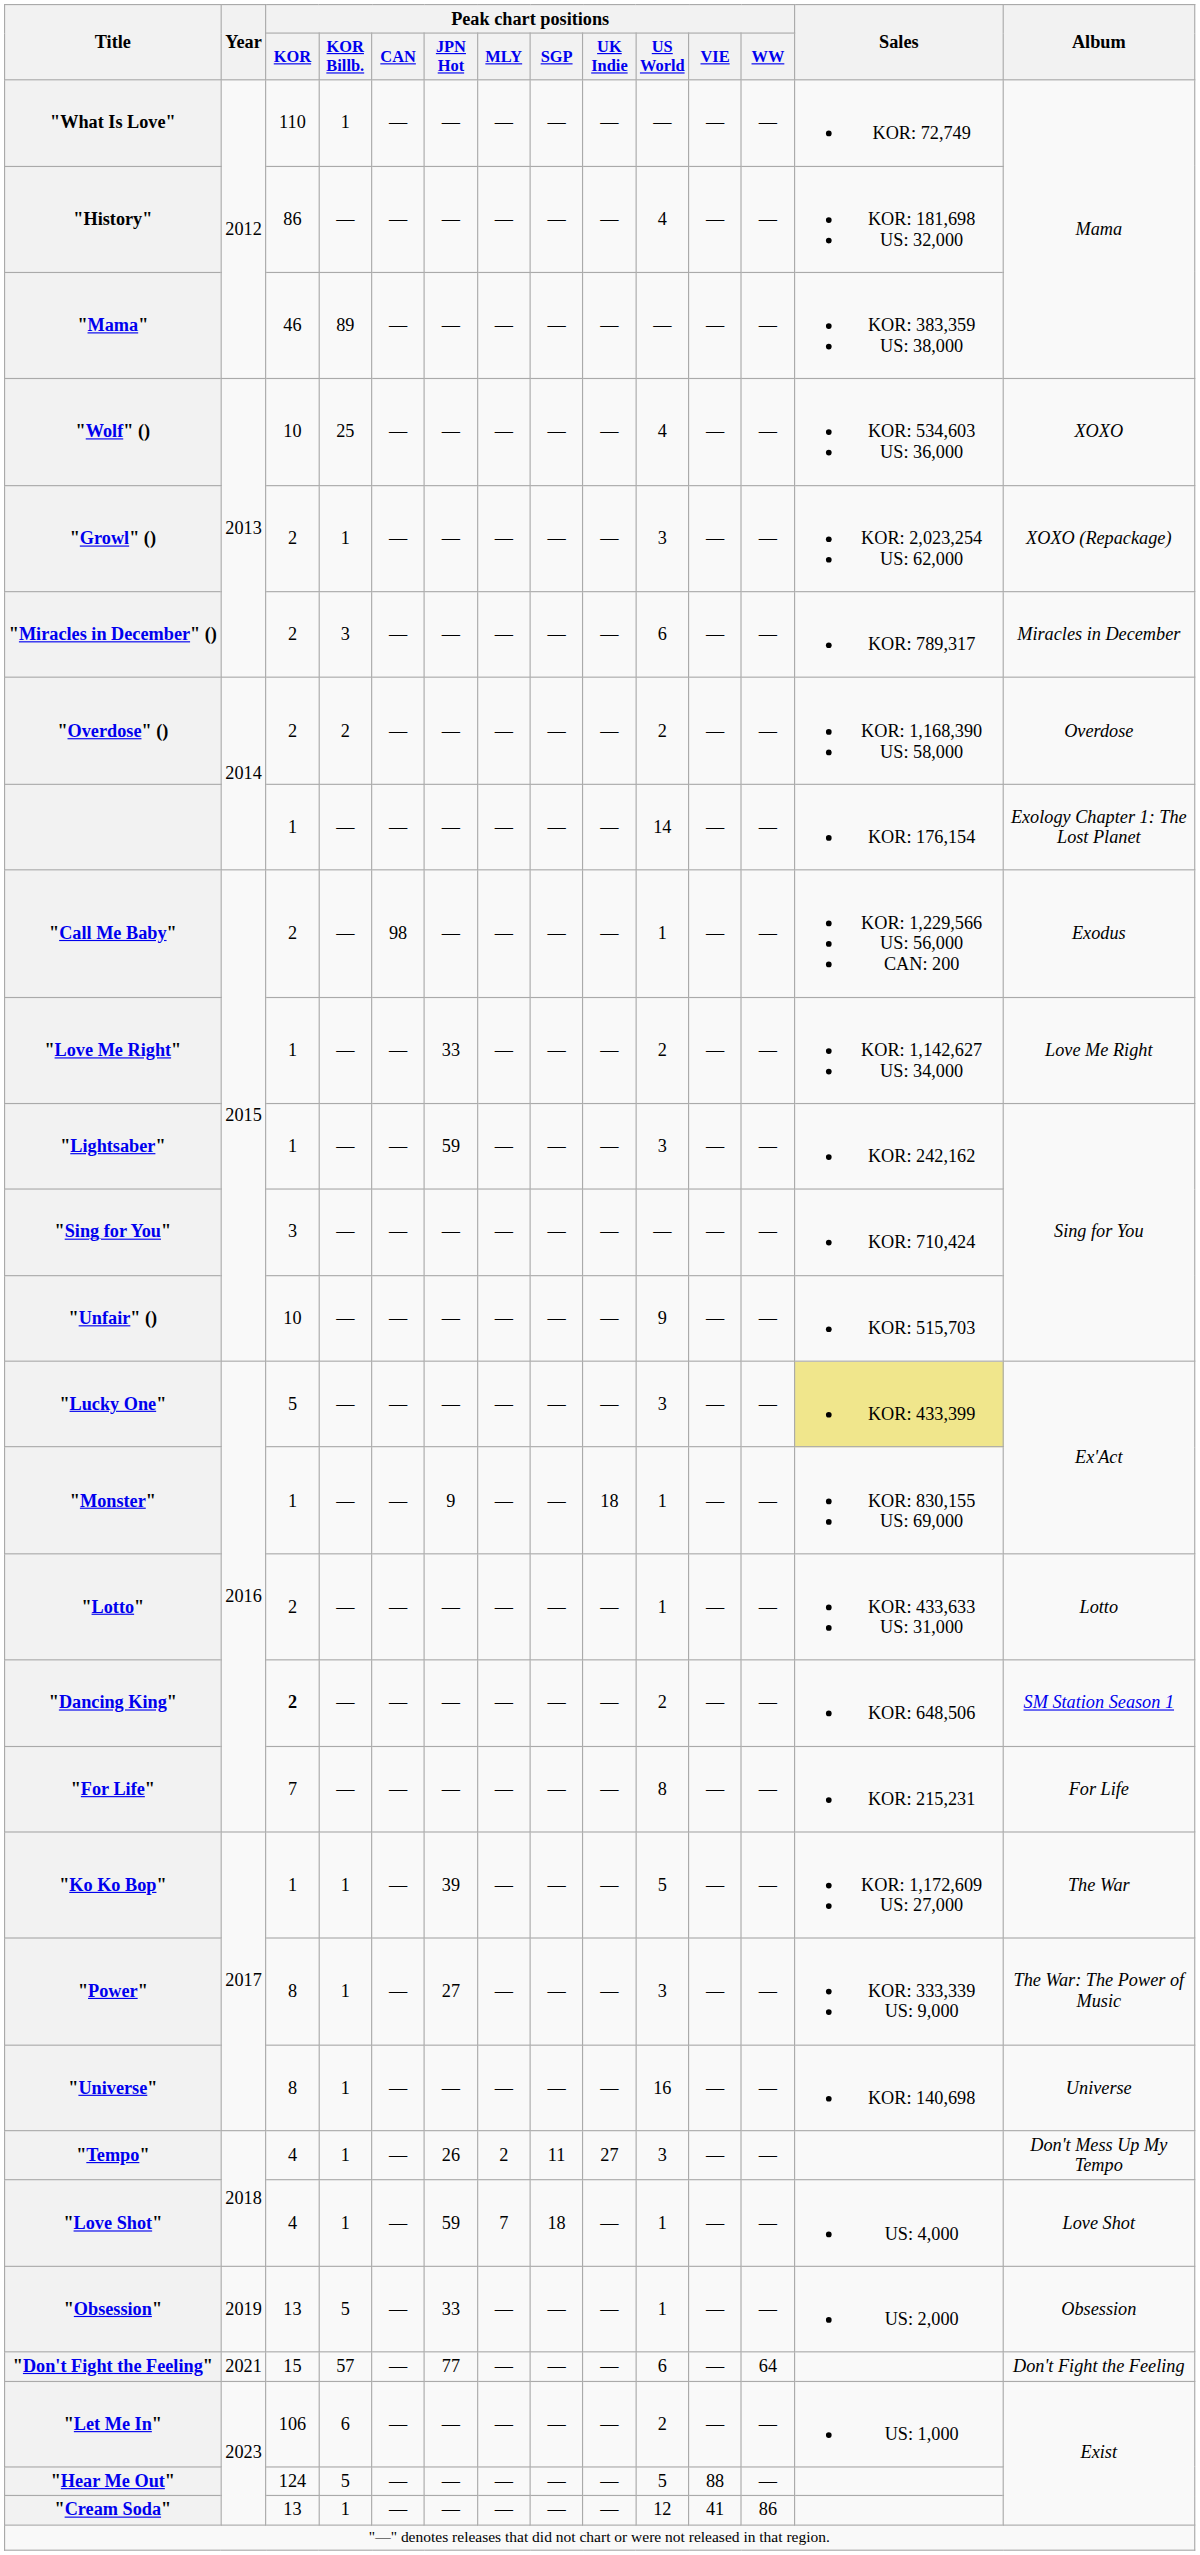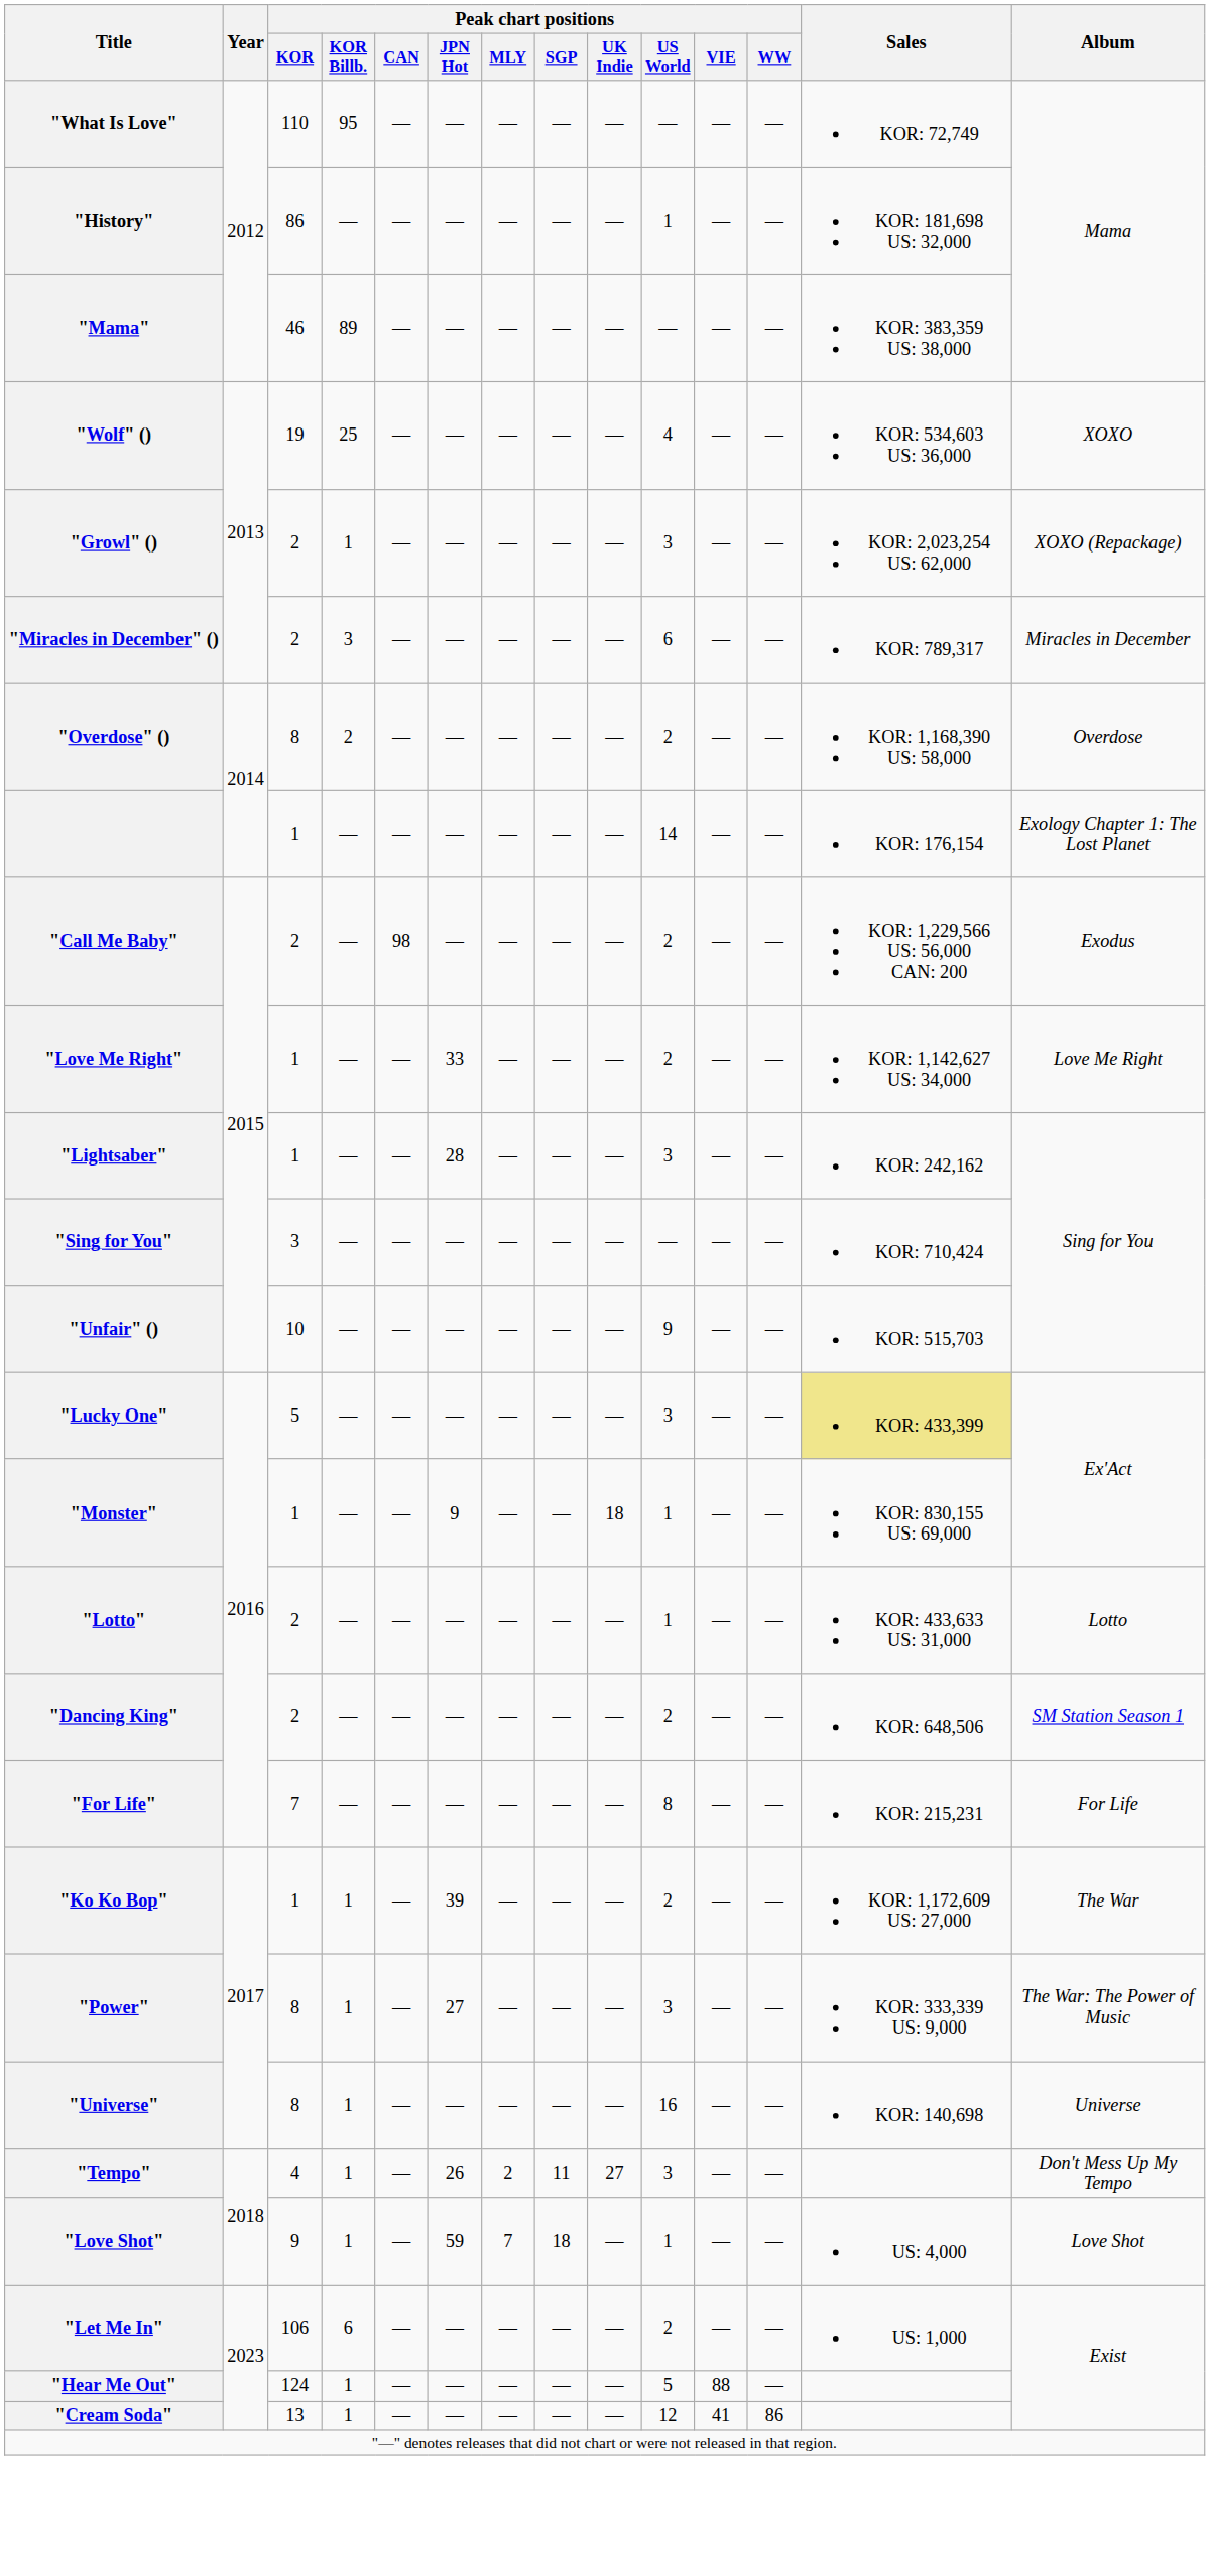 <table class="wikitable plainrowheaders" style="text-align:center;" border="1">
 <tr>
 <th scope="col" rowspan="2">Title</th>
 <th scope="col" rowspan="2">Year</th>
 <th scope="col" colspan="10">Peak chart positions</th>
 <th scope="col" rowspan="2" style="width:11em">Sales</th>
 <th scope="col" rowspan="2" style="width:10em">Album</th>
 </tr>
 <tr>
 <th scope="col" style="width:2.75em;font-size:90%;"><a href='#'>KOR</a><br></th>
 <th scope="col" style="width:2.75em;font-size:90%;"><a href='#'>KOR<br>Billb.</a><br></th>
 <th scope="col" style="width:2.75em;font-size:90%;"><a href='#'>CAN</a><br></th>
 <th scope="col" style="width:2.75em;font-size:90%;"><a href='#'>JPN Hot</a><br></th>
 <th scope="col" style="width:2.75em;font-size:90%;"><a href='#'>MLY</a><br></th>
 <th scope="col" style="width:2.75em;font-size:90%;"><a href='#'>SGP</a><br></th>
 <th scope="col" style="width:2.75em;font-size:90%;"><a href='#'>UK Indie</a><br></th>
 <th scope="col" style="width:2.75em;font-size:90%;"><a href='#'>US<br>World</a><br></th>
 <th scope="col" style="width:2.75em;font-size:90%;"><a href='#'>VIE</a><br></th>
 <th scope="col" style="width:2.75em;font-size:90%;"><a href='#'>WW</a><br></th>
 </tr>
 <tr>
 <th scope="row">"What Is Love"</th>
 <td rowspan="3">2012</td>
 <td>110</td>
-<td>1</td>
+<td>95</td>
 <td>—</td>
 <td>—</td>
 <td>—</td>
 <td>—</td>
 <td>—</td>
 <td>—</td>
 <td>—</td>
 <td>—</td>
 <td><br><ul><li>KOR: 72,749</li></ul></td>
 <td rowspan="3"><em>Mama</em></td>
 </tr>
 <tr>
 <th scope="row">"History"</th>
 <td>86</td>
 <td>—</td>
 <td>—</td>
 <td>—</td>
 <td>—</td>
 <td>—</td>
 <td>—</td>
-<td>4</td>
+<td>1</td>
 <td>—</td>
 <td>—</td>
 <td><br><ul><li>KOR: 181,698</li><li>US: 32,000</li></ul></td>
 </tr>
 <tr>
 <th scope="row">"<a href='#'>Mama</a>"</th>
 <td>46</td>
 <td>89</td>
 <td>—</td>
 <td>—</td>
 <td>—</td>
 <td>—</td>
 <td>—</td>
 <td>—</td>
 <td>—</td>
 <td>—</td>
 <td><br><ul><li>KOR: 383,359</li><li>US: 38,000</li></ul></td>
 </tr>
 <tr>
 <th scope="row">"<a href='#'>Wolf</a>" ()</th>
 <td rowspan="3">2013</td>
-<td>10</td>
+<td>19</td>
 <td>25</td>
 <td>—</td>
 <td>—</td>
 <td>—</td>
 <td>—</td>
 <td>—</td>
 <td>4</td>
 <td>—</td>
 <td>—</td>
 <td><br><ul><li>KOR: 534,603</li><li>US: 36,000</li></ul></td>
 <td><em>XOXO</em></td>
 </tr>
 <tr>
 <th scope="row">"<a href='#'>Growl</a>" ()</th>
 <td>2</td>
 <td>1</td>
 <td>—</td>
 <td>—</td>
 <td>—</td>
 <td>—</td>
 <td>—</td>
 <td>3</td>
 <td>—</td>
 <td>—</td>
 <td><br><ul><li>KOR: 2,023,254</li><li>US: 62,000</li></ul></td>
 <td><em>XOXO (Repackage)</em></td>
 </tr>
 <tr>
 <th scope="row">"<a href='#'>Miracles in December</a>" ()</th>
 <td>2</td>
 <td>3</td>
 <td>—</td>
 <td>—</td>
 <td>—</td>
 <td>—</td>
 <td>—</td>
 <td>6</td>
 <td>—</td>
 <td>—</td>
 <td><br><ul><li>KOR: 789,317</li></ul></td>
 <td><em>Miracles in December</em></td>
 </tr>
 <tr>
 <th scope="row">"<a href='#'>Overdose</a>" ()</th>
 <td rowspan="2">2014</td>
-<td>2</td>
+<td>8</td>
 <td>2</td>
 <td>—</td>
 <td>—</td>
 <td>—</td>
 <td>—</td>
 <td>—</td>
 <td>2</td>
 <td>—</td>
 <td>—</td>
 <td><br><ul><li>KOR: 1,168,390</li><li>US: 58,000</li></ul></td>
 <td><em>Overdose</em></td>
 </tr>
 <tr>
 <th scope="row"></th>
 <td>1</td>
 <td>—</td>
 <td>—</td>
 <td>—</td>
 <td>—</td>
 <td>—</td>
 <td>—</td>
 <td>14</td>
 <td>—</td>
 <td>—</td>
 <td><br><ul><li>KOR: 176,154</li></ul></td>
 <td><em>Exology Chapter 1: The Lost Planet</em></td>
 </tr>
 <tr>
 <th scope="row">"<a href='#'>Call Me Baby</a>"</th>
 <td rowspan="5">2015</td>
 <td>2</td>
 <td>—</td>
 <td>98</td>
 <td>—</td>
 <td>—</td>
 <td>—</td>
 <td>—</td>
-<td>1</td>
+<td>2</td>
 <td>—</td>
 <td>—</td>
 <td><br><ul><li>KOR: 1,229,566</li><li>US: 56,000</li><li>CAN: 200</li></ul></td>
 <td><em>Exodus</em></td>
 </tr>
 <tr>
 <th scope="row">"<a href='#'>Love Me Right</a>"</th>
 <td>1</td>
 <td>—</td>
 <td>—</td>
 <td>33</td>
 <td>—</td>
 <td>—</td>
 <td>—</td>
 <td>2</td>
 <td>—</td>
 <td>—</td>
 <td><br><ul><li>KOR: 1,142,627</li><li>US: 34,000</li></ul></td>
 <td><em>Love Me Right</em></td>
 </tr>
 <tr>
 <th scope="row">"<a href='#'>Lightsaber</a>"</th>
 <td>1</td>
 <td>—</td>
 <td>—</td>
-<td>59</td>
+<td>28</td>
 <td>—</td>
 <td>—</td>
 <td>—</td>
 <td>3</td>
 <td>—</td>
 <td>—</td>
 <td><br><ul><li>KOR: 242,162</li></ul></td>
 <td rowspan="3"><em>Sing for You</em></td>
 </tr>
 <tr>
 <th scope="row">"<a href='#'>Sing for You</a>"</th>
 <td>3</td>
 <td>—</td>
 <td>—</td>
 <td>—</td>
 <td>—</td>
 <td>—</td>
 <td>—</td>
 <td>—</td>
 <td>—</td>
 <td>—</td>
 <td><br><ul><li>KOR: 710,424</li></ul></td>
 </tr>
 <tr>
 <th scope="row">"<a href='#'>Unfair</a>" ()</th>
 <td>10</td>
 <td>—</td>
 <td>—</td>
 <td>—</td>
 <td>—</td>
 <td>—</td>
 <td>—</td>
 <td>9</td>
 <td>—</td>
 <td>—</td>
 <td><br><ul><li>KOR: 515,703</li></ul></td>
 </tr>
 <tr>
 <th scope="row">"<a href='#'>Lucky One</a>"</th>
 <td rowspan="5">2016</td>
 <td>5</td>
 <td>—</td>
 <td>—</td>
 <td>—</td>
 <td>—</td>
 <td>—</td>
 <td>—</td>
 <td>3</td>
 <td>—</td>
 <td>—</td>
 <td style="background: khaki;"><br><ul><li>KOR: 433,399</li></ul></td>
 <td rowspan="2"><em>Ex'Act</em></td>
 </tr>
 <tr>
 <th scope="row">"<a href='#'>Monster</a>"</th>
 <td>1</td>
 <td>—</td>
 <td>—</td>
 <td>9</td>
 <td>—</td>
 <td>—</td>
 <td>18</td>
 <td>1</td>
 <td>—</td>
 <td>—</td>
 <td><br><ul><li>KOR: 830,155</li><li>US: 69,000</li></ul></td>
 </tr>
 <tr>
 <th scope="row">"<a href='#'>Lotto</a>"</th>
 <td>2</td>
 <td>—</td>
 <td>—</td>
 <td>—</td>
 <td>—</td>
 <td>—</td>
 <td>—</td>
 <td>1</td>
 <td>—</td>
 <td>—</td>
 <td><br><ul><li>KOR: 433,633</li><li>US: 31,000</li></ul></td>
 <td><em>Lotto</em></td>
 </tr>
 <tr>
 <th scope="row">"<a href='#'>Dancing King</a>" </th>
-<td><strong>2</strong></td>
+<td>2</td>
 <td>—</td>
 <td>—</td>
 <td>—</td>
 <td>—</td>
 <td>—</td>
 <td>—</td>
 <td>2</td>
 <td>—</td>
 <td>—</td>
 <td><br><ul><li>KOR: 648,506</li></ul></td>
 <td><em><a href='#'>SM Station Season 1</a></em></td>
 </tr>
 <tr>
 <th scope="row">"<a href='#'>For Life</a>"</th>
 <td>7</td>
 <td>—</td>
 <td>—</td>
 <td>—</td>
 <td>—</td>
 <td>—</td>
 <td>—</td>
 <td>8</td>
 <td>—</td>
 <td>—</td>
 <td><br><ul><li>KOR: 215,231</li></ul></td>
 <td><em>For Life</em></td>
 </tr>
 <tr>
 <th scope="row">"<a href='#'>Ko Ko Bop</a>"</th>
 <td rowspan="3">2017</td>
 <td>1</td>
 <td>1</td>
 <td>—</td>
 <td>39</td>
 <td>—</td>
 <td>—</td>
 <td>—</td>
-<td>5</td>
+<td>2</td>
 <td>—</td>
 <td>—</td>
 <td><br><ul><li>KOR: 1,172,609</li><li>US: 27,000</li></ul></td>
 <td><em>The War</em></td>
 </tr>
 <tr>
 <th scope="row">"<a href='#'>Power</a>"</th>
 <td>8</td>
 <td>1</td>
 <td>—</td>
 <td>27</td>
 <td>—</td>
 <td>—</td>
 <td>—</td>
 <td>3</td>
 <td>—</td>
 <td>—</td>
 <td><br><ul><li>KOR: 333,339</li><li>US: 9,000</li></ul></td>
 <td><em>The War: The Power of Music</em></td>
 </tr>
 <tr>
 <th scope="row">"<a href='#'>Universe</a>"</th>
 <td>8</td>
 <td>1</td>
 <td>—</td>
 <td>—</td>
 <td>—</td>
 <td>—</td>
 <td>—</td>
 <td>16</td>
 <td>—</td>
 <td>—</td>
 <td><br><ul><li>KOR: 140,698</li></ul></td>
 <td><em>Universe</em></td>
 </tr>
 <tr>
 <th scope="row">"<a href='#'>Tempo</a>"</th>
 <td rowspan="2">2018</td>
 <td>4</td>
 <td>1</td>
 <td>—</td>
 <td>26</td>
 <td>2</td>
 <td>11</td>
 <td>27</td>
 <td>3</td>
 <td>—</td>
 <td>—</td>
 <td></td>
 <td><em>Don't Mess Up My Tempo</em></td>
 </tr>
 <tr>
 <th scope="row">"<a href='#'>Love Shot</a>"</th>
-<td>4</td>
+<td>9</td>
 <td>1</td>
 <td>—</td>
 <td>59</td>
 <td>7</td>
 <td>18</td>
 <td>—</td>
 <td>1</td>
 <td>—</td>
 <td>—</td>
 <td><br><ul><li>US: 4,000</li></ul></td>
 <td><em>Love Shot</em></td>
-</tr>
-<tr>
-<th scope="row">"<a href='#'>Obsession</a>"</th>
-<td>2019</td>
-<td>13</td>
-<td>5</td>
-<td>—</td>
-<td>33</td>
-<td>—</td>
-<td>—</td>
-<td>—</td>
-<td>1</td>
-<td>—</td>
-<td>—</td>
-<td><br><ul><li>US: 2,000</li></ul></td>
-<td><em>Obsession</em></td>
-</tr>
-<tr>
-<th scope="row">"<a href='#'>Don't Fight the Feeling</a>"</th>
-<td>2021</td>
-<td>15</td>
-<td>57</td>
-<td>—</td>
-<td>77</td>
-<td>—</td>
-<td>—</td>
-<td>—</td>
-<td>6</td>
-<td>—</td>
-<td>64</td>
-<td></td>
-<td><em>Don't Fight the Feeling</em></td>
 </tr>
 <tr>
 <th scope="row">"<a href='#'>Let Me In</a>"</th>
 <td rowspan="3">2023</td>
 <td>106</td>
 <td>6</td>
 <td>—</td>
 <td>—</td>
 <td>—</td>
 <td>—</td>
 <td>—</td>
 <td>2</td>
 <td>—</td>
 <td>—</td>
 <td><br><ul><li>US: 1,000</li></ul></td>
 <td rowspan="3"><em>Exist</em></td>
 </tr>
 <tr>
 <th scope="row">"<a href='#'>Hear Me Out</a>"</th>
 <td>124</td>
-<td>5</td>
+<td>1</td>
 <td>—</td>
 <td>—</td>
 <td>—</td>
 <td>—</td>
 <td>—</td>
 <td>5</td>
 <td>88</td>
 <td>—</td>
 <td></td>
 </tr>
 <tr>
 <th scope="row">"<a href='#'>Cream Soda</a>"</th>
 <td>13</td>
 <td>1</td>
 <td>—</td>
 <td>—</td>
 <td>—</td>
 <td>—</td>
 <td>—</td>
 <td>12</td>
 <td>41</td>
 <td>86</td>
 <td></td>
 </tr>
 <tr>
 <td colspan="14" style="font-size:85%">"—" denotes releases that did not chart or were not released in that region.</td>
 </tr>
 </table>
